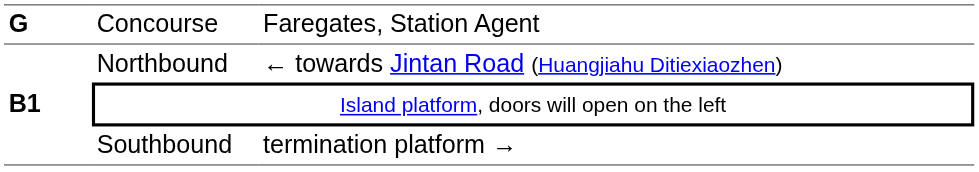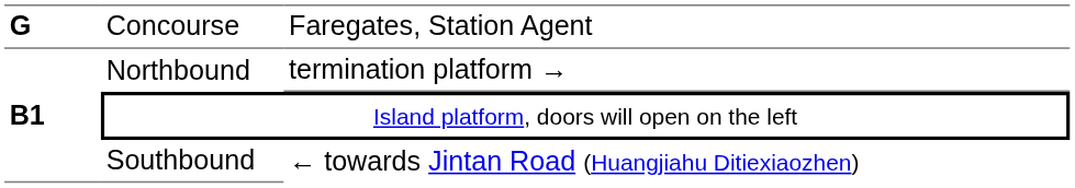 <table table border=0 cellspacing=0 cellpadding=3>
 <tr>
 <td style="border-top:solid 1px gray;border-bottom:solid 1px gray;" width=50><strong>G</strong></td>
 <td style="border-top:solid 1px gray;border-bottom:solid 1px gray;" width=100>Concourse</td>
 <td style="border-top:solid 1px gray;border-bottom:solid 1px gray;" width=450>Faregates, Station Agent</td>
 </tr>
 <tr>
 <td style="border-bottom:solid 1px gray;" rowspan=3><strong>B1</strong></td>
 <td>Northbound</td>
-<td>←  towards <a href='#'>Jintan Road</a> <small>(<a href='#'>Huangjiahu Ditiexiaozhen</a>)</small></td>
+<td style="border-bottom:solid 1px gray;"> termination platform →</td>
 </tr>
 <tr>
 <td style="border-right:solid 2px black;border-left:solid 2px black;border-top:solid 2px black;border-bottom:solid 2px black;text-align:center;" colspan=2><small><a href='#'>Island platform</a>, doors will open on the left</small></td>
 </tr>
 <tr>
 <td style="border-bottom:solid 1px gray;">Southbound</td>
-<td style="border-bottom:solid 1px gray;"> termination platform →</td>
+<td>←  towards <a href='#'>Jintan Road</a> <small>(<a href='#'>Huangjiahu Ditiexiaozhen</a>)</small></td>
 </tr>
 </table>
